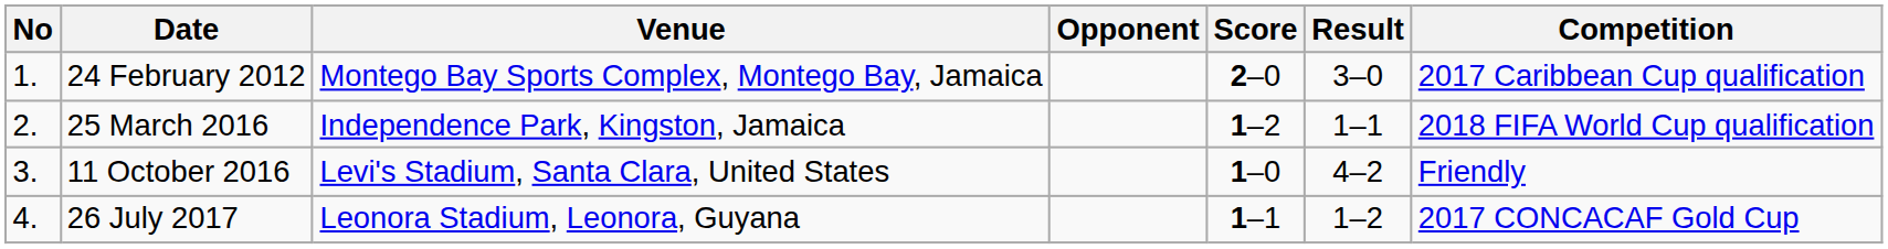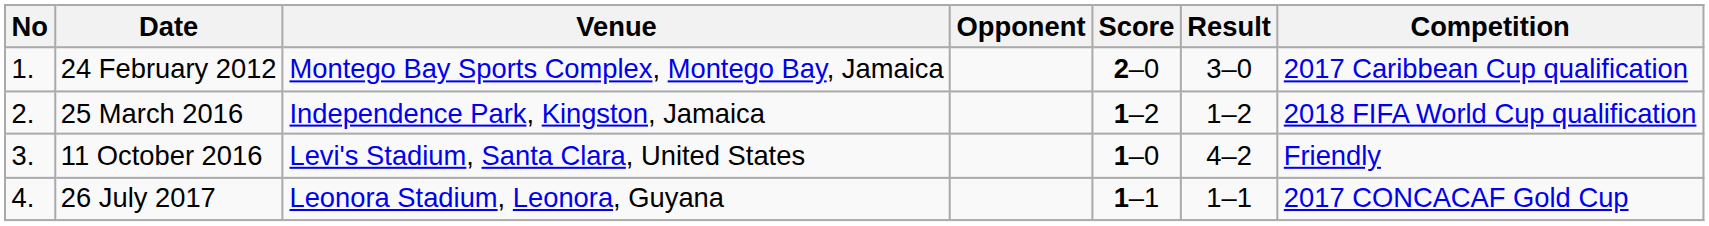 <table class="wikitable" style="font-size:85%;">
 <tr>
 <th>No</th>
 <th>Date</th>
 <th>Venue</th>
 <th>Opponent</th>
 <th>Score</th>
 <th>Result</th>
 <th>Competition</th>
 </tr>
 <tr>
 <td>1.</td>
 <td>24 February 2012</td>
 <td><a href='#'>Montego Bay Sports Complex</a>, <a href='#'>Montego Bay</a>, Jamaica</td>
 <td></td>
 <td align=center><strong>2</strong>–0</td>
 <td align=center>3–0</td>
 <td><a href='#'>2017 Caribbean Cup qualification</a></td>
 </tr>
 <tr>
 <td>2.</td>
 <td>25 March 2016</td>
 <td><a href='#'>Independence Park</a>, <a href='#'>Kingston</a>, Jamaica</td>
 <td></td>
 <td align=center><strong>1</strong>–2</td>
-<td align=center>1–1</td>
+<td align=center>1–2</td>
 <td><a href='#'>2018 FIFA World Cup qualification</a></td>
 </tr>
 <tr>
 <td>3.</td>
 <td>11 October 2016</td>
 <td><a href='#'>Levi's Stadium</a>, <a href='#'>Santa Clara</a>, United States</td>
 <td></td>
 <td align=center><strong>1</strong>–0</td>
 <td align=center>4–2</td>
 <td><a href='#'>Friendly</a></td>
 </tr>
 <tr>
 <td>4.</td>
 <td>26 July 2017</td>
 <td><a href='#'>Leonora Stadium</a>, <a href='#'>Leonora</a>, Guyana</td>
 <td></td>
 <td align=center><strong>1</strong>–1</td>
-<td align=center>1–2</td>
+<td align=center>1–1</td>
 <td><a href='#'>2017 CONCACAF Gold Cup</a></td>
 </tr>
 </table>
